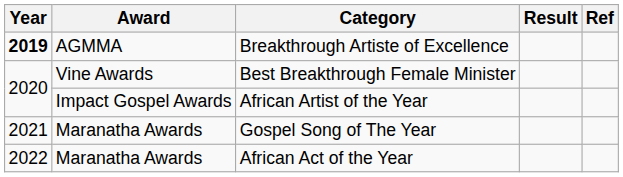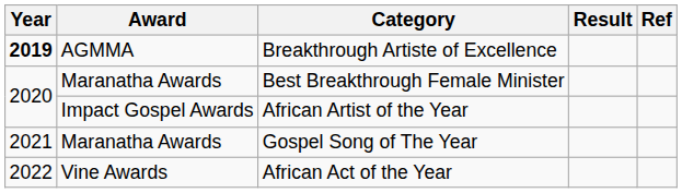 <table class="wikitable">
 <tr>
 <th>Year</th>
 <th>Award</th>
 <th>Category</th>
 <th>Result</th>
 <th>Ref</th>
 </tr>
 <tr>
 <td><strong>2019</strong></td>
 <td>AGMMA</td>
 <td>Breakthrough Artiste of Excellence</td>
 <td></td>
 <td></td>
 </tr>
 <tr>
 <td rowspan="2">2020</td>
-<td>Vine Awards</td>
+<td>Maranatha Awards</td>
 <td>Best Breakthrough Female Minister</td>
 <td></td>
 <td></td>
 </tr>
 <tr>
 <td>Impact Gospel Awards</td>
 <td>African Artist of the Year</td>
 <td></td>
 <td></td>
 </tr>
 <tr>
 <td>2021</td>
 <td>Maranatha Awards</td>
 <td>Gospel Song of The Year</td>
 <td></td>
 <td></td>
 </tr>
 <tr>
 <td>2022</td>
-<td>Maranatha Awards</td>
+<td>Vine Awards</td>
 <td>African Act of the Year</td>
 <td></td>
 <td></td>
 </tr>
 </table>
